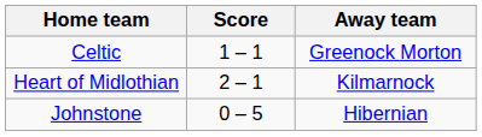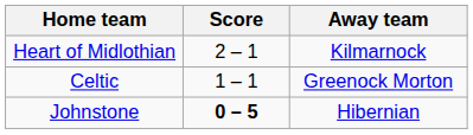 <table class="wikitable" style="text-align: center">
 <tr>
 <th width=140>Home team</th>
 <th width=80>Score</th>
 <th width=140>Away team</th>
 </tr>
 <tr>
+<td><a href='#'>Heart of Midlothian</a></td>
+<td>2 – 1</td>
+<td><a href='#'>Kilmarnock</a></td>
+</tr>
+<tr>
 <td><a href='#'>Celtic</a></td>
 <td>1 – 1</td>
 <td><a href='#'>Greenock Morton</a></td>
 </tr>
 <tr>
-<td><a href='#'>Heart of Midlothian</a></td>
-<td>2 – 1</td>
-<td><a href='#'>Kilmarnock</a></td>
-</tr>
-<tr>
 <td><a href='#'>Johnstone</a></td>
-<td>0 – 5</td>
+<td><strong>0 – 5</strong></td>
 <td><a href='#'>Hibernian</a></td>
 </tr>
 </table>
